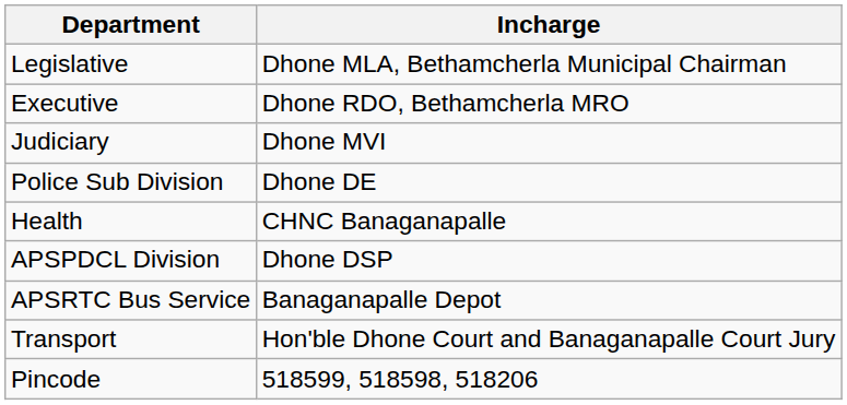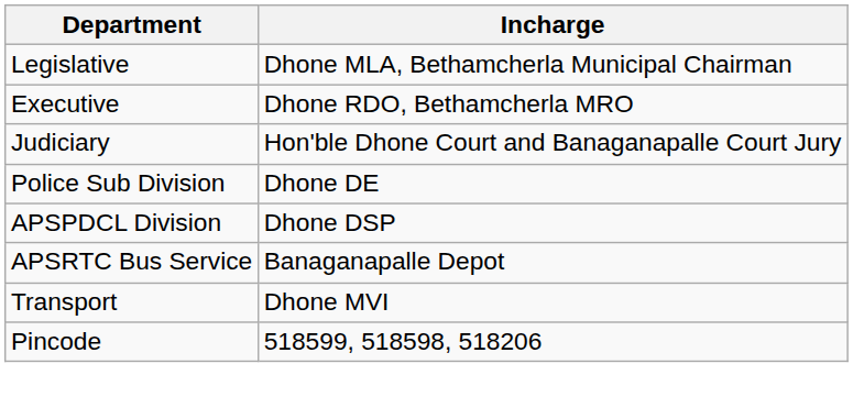 <table class="wikitable">
 <tr>
 <th>Department</th>
 <th>Incharge</th>
 </tr>
 <tr>
 <td>Legislative</td>
 <td>Dhone MLA, Bethamcherla Municipal Chairman</td>
 </tr>
 <tr>
 <td>Executive</td>
 <td>Dhone RDO, Bethamcherla MRO</td>
 </tr>
 <tr>
 <td>Judiciary</td>
-<td>Dhone MVI</td>
+<td>Hon'ble Dhone Court and Banaganapalle Court Jury</td>
 </tr>
 <tr>
 <td>Police Sub Division</td>
 <td>Dhone DE</td>
-</tr>
-<tr>
-<td>Health</td>
-<td>CHNC Banaganapalle</td>
 </tr>
 <tr>
 <td>APSPDCL Division</td>
 <td>Dhone DSP</td>
 </tr>
 <tr>
 <td>APSRTC Bus Service</td>
 <td>Banaganapalle Depot</td>
 </tr>
 <tr>
 <td>Transport</td>
-<td>Hon'ble Dhone Court and Banaganapalle Court Jury</td>
+<td>Dhone MVI</td>
 </tr>
 <tr>
 <td>Pincode</td>
 <td>518599, 518598, 518206</td>
 </tr>
 </table>
